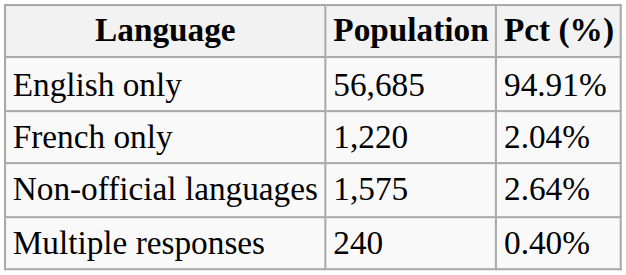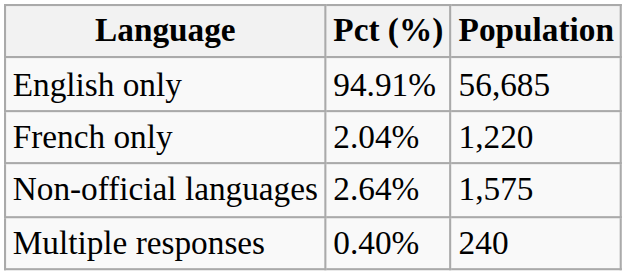 <table class="wikitable">
 <tr>
 <th>Language</th>
+<th>Pct (%)</th>
 <th>Population</th>
-<th>Pct (%)</th>
 </tr>
 <tr>
 <td>English only</td>
+<td>94.91%</td>
 <td>56,685</td>
-<td>94.91%</td>
 </tr>
 <tr>
 <td>French only</td>
+<td>2.04%</td>
 <td>1,220</td>
-<td>2.04%</td>
 </tr>
 <tr>
 <td>Non-official languages</td>
+<td>2.64%</td>
 <td>1,575</td>
-<td>2.64%</td>
 </tr>
 <tr>
 <td>Multiple responses</td>
+<td>0.40%</td>
 <td>240</td>
-<td>0.40%</td>
 </tr>
 </table>
